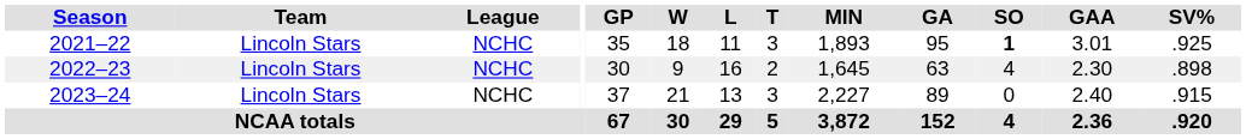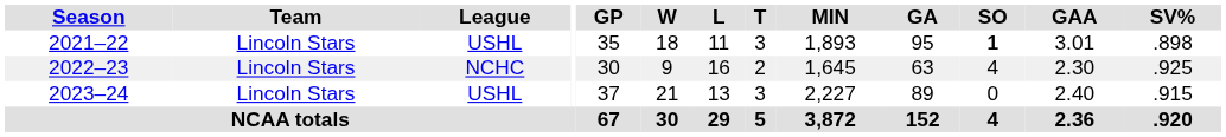 <table border="0" cellpadding="1" cellspacing="0" style="text-align:center; width:60%;">
 <tr bgcolor="#e0e0e0">
 <th><a href='#'>Season</a></th>
 <th>Team</th>
 <th>League</th>
 <th rowspan="99" bgcolor="#ffffff"></th>
 <th>GP</th>
 <th>W</th>
 <th>L</th>
 <th>T</th>
 <th>MIN</th>
 <th>GA</th>
 <th>SO</th>
 <th>GAA</th>
 <th>SV%</th>
 </tr>
 <tr>
 <td><a href='#'>2021–22</a></td>
 <td><a href='#'>Lincoln Stars</a></td>
-<td><a href='#'>NCHC</a></td>
+<td><a href='#'>USHL</a></td>
 <td>35</td>
 <td>18</td>
 <td>11</td>
 <td>3</td>
 <td>1,893</td>
 <td>95</td>
 <td><strong>1</strong></td>
 <td>3.01</td>
-<td>.925</td>
+<td>.898</td>
 </tr>
 <tr bgcolor="#f0f0f0">
 <td><a href='#'>2022–23</a></td>
 <td><a href='#'>Lincoln Stars</a></td>
 <td><a href='#'>NCHC</a></td>
 <td>30</td>
 <td>9</td>
 <td>16</td>
 <td>2</td>
 <td>1,645</td>
 <td>63</td>
 <td>4</td>
 <td>2.30</td>
-<td>.898</td>
+<td>.925</td>
 </tr>
 <tr>
 <td><a href='#'>2023–24</a></td>
 <td><a href='#'>Lincoln Stars</a></td>
-<td>NCHC</td>
+<td><a href='#'>USHL</a></td>
 <td>37</td>
 <td>21</td>
 <td>13</td>
 <td>3</td>
 <td>2,227</td>
 <td>89</td>
 <td>0</td>
 <td>2.40</td>
 <td>.915</td>
 </tr>
 <tr bgcolor="#e0e0e0">
 <th colspan="4">NCAA totals</th>
 <th>67</th>
 <th>30</th>
 <th>29</th>
 <th>5</th>
 <th>3,872</th>
 <th>152</th>
 <th>4</th>
 <th>2.36</th>
 <th>.920</th>
 </tr>
 </table>
